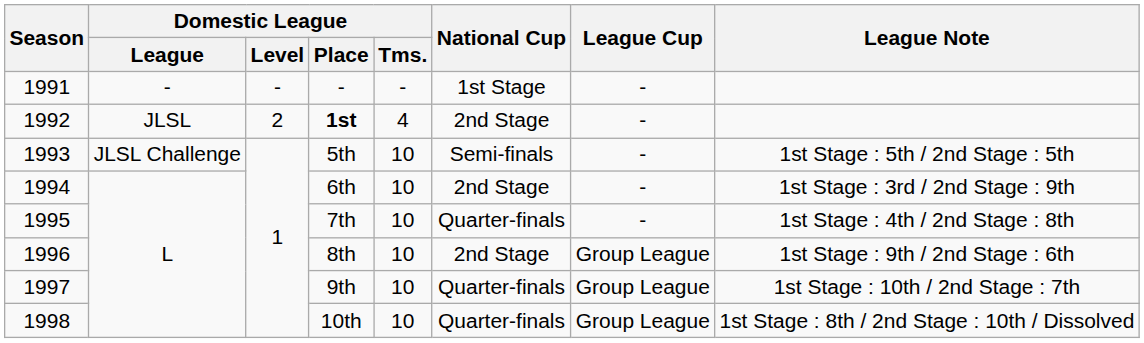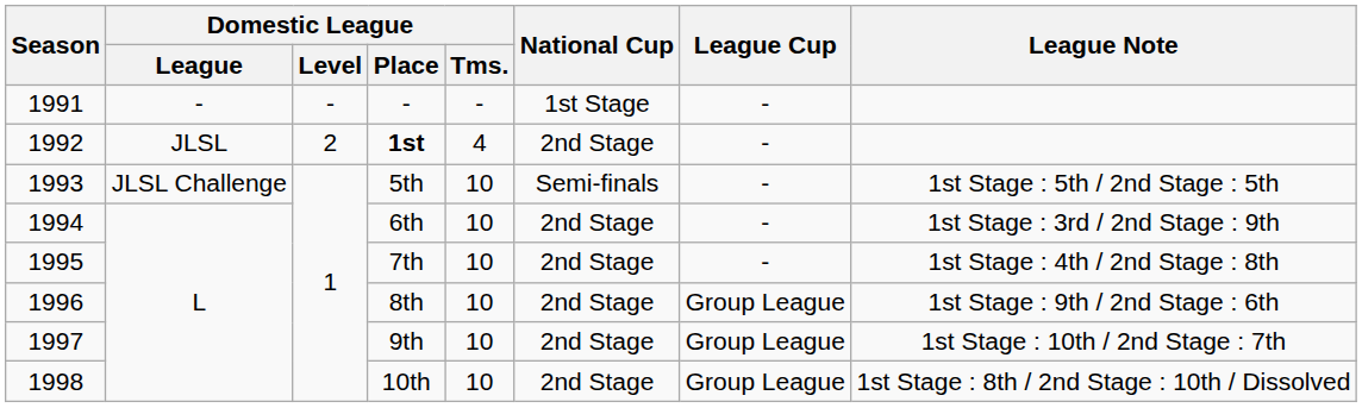 <table class="wikitable" style="text-align:center;">
 <tr style="background:#f0f6fa;">
 <th rowspan="2"><strong>Season</strong></th>
 <th colspan="4"><strong>Domestic League</strong></th>
 <th rowspan="2"><strong>National Cup</strong></th>
 <th rowspan="2"><strong>League Cup</strong></th>
 <th rowspan="2"><strong>League Note</strong></th>
 </tr>
 <tr>
 <th>League</th>
 <th>Level</th>
 <th>Place</th>
 <th>Tms.</th>
 </tr>
 <tr>
 <td>1991</td>
 <td>-</td>
 <td>-</td>
 <td>-</td>
 <td>-</td>
 <td>1st Stage</td>
 <td>-</td>
 <td></td>
 </tr>
 <tr>
 <td>1992</td>
 <td>JLSL</td>
 <td>2</td>
 <td><strong>1st</strong></td>
 <td>4</td>
 <td>2nd Stage</td>
 <td>-</td>
 <td></td>
 </tr>
 <tr>
 <td>1993</td>
 <td>JLSL Challenge</td>
 <td rowspan="6">1</td>
 <td>5th</td>
 <td>10</td>
 <td>Semi-finals</td>
 <td>-</td>
 <td>1st Stage : 5th / 2nd Stage : 5th</td>
 </tr>
 <tr>
 <td>1994</td>
 <td rowspan="5">L</td>
 <td>6th</td>
 <td>10</td>
 <td>2nd Stage</td>
 <td>-</td>
 <td>1st Stage : 3rd / 2nd Stage : 9th</td>
 </tr>
 <tr>
 <td>1995</td>
 <td>7th</td>
 <td>10</td>
-<td>Quarter-finals</td>
+<td>2nd Stage</td>
 <td>-</td>
 <td>1st Stage : 4th / 2nd Stage : 8th</td>
 </tr>
 <tr>
 <td>1996</td>
 <td>8th</td>
 <td>10</td>
 <td>2nd Stage</td>
 <td>Group League</td>
 <td>1st Stage : 9th / 2nd Stage : 6th</td>
 </tr>
 <tr>
 <td>1997</td>
 <td>9th</td>
 <td>10</td>
-<td>Quarter-finals</td>
+<td>2nd Stage</td>
 <td>Group League</td>
 <td>1st Stage : 10th / 2nd Stage : 7th</td>
 </tr>
 <tr>
 <td>1998</td>
 <td>10th</td>
 <td>10</td>
-<td>Quarter-finals</td>
+<td>2nd Stage</td>
 <td>Group League</td>
 <td>1st Stage : 8th / 2nd Stage : 10th / Dissolved</td>
 </tr>
 </table>
